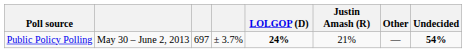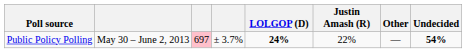 <table class="wikitable" style="text-align:center">
 <tr valign= bottom>
 <th>Poll source</th>
 <th></th>
 <th></th>
 <th></th>
 <th style="width:100px;"><a href='#'>LOLGOP</a> (D)</th>
 <th style="width:100px;">Justin<br>Amash (R)</th>
 <th>Other</th>
 <th>Undecided</th>
 </tr>
 <tr>
 <td align=left><a href='#'>Public Policy Polling</a></td>
 <td>May 30 – June 2, 2013</td>
-<td>697</td>
+<td style="background: pink;">697</td>
 <td>± 3.7%</td>
 <td><strong>24%</strong></td>
-<td>21%</td>
+<td>22%</td>
 <td>—</td>
 <td><strong>54%</strong></td>
 </tr>
 </table>
